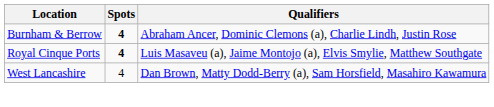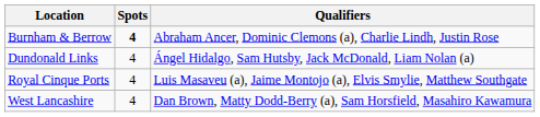 <table class=wikitable style=font-size:95%>
 <tr>
 <th>Location</th>
 <th align=center>Spots</th>
 <th>Qualifiers</th>
 </tr>
 <tr>
 <td><a href='#'>Burnham & Berrow</a></td>
 <td align=center><strong>4</strong></td>
 <td><a href='#'>Abraham Ancer</a>, <a href='#'>Dominic Clemons</a> (a), <a href='#'>Charlie Lindh</a>, <a href='#'>Justin Rose</a></td>
 </tr>
 <tr>
+<td><a href='#'>Dundonald Links</a></td>
+<td align=center>4</td>
+<td><a href='#'>Ángel Hidalgo</a>, <a href='#'>Sam Hutsby</a>, <a href='#'>Jack McDonald</a>, <a href='#'>Liam Nolan</a> (a)</td>
+</tr>
+<tr>
 <td><a href='#'>Royal Cinque Ports</a></td>
-<td align=center><strong>4</strong></td>
+<td align=center>4</td>
 <td><a href='#'>Luis Masaveu</a> (a), <a href='#'>Jaime Montojo</a> (a), <a href='#'>Elvis Smylie</a>, <a href='#'>Matthew Southgate</a></td>
 </tr>
 <tr>
 <td><a href='#'>West Lancashire</a></td>
 <td align=center>4</td>
 <td><a href='#'>Dan Brown</a>, <a href='#'>Matty Dodd-Berry</a> (a), <a href='#'>Sam Horsfield</a>, <a href='#'>Masahiro Kawamura</a></td>
 </tr>
 </table>
